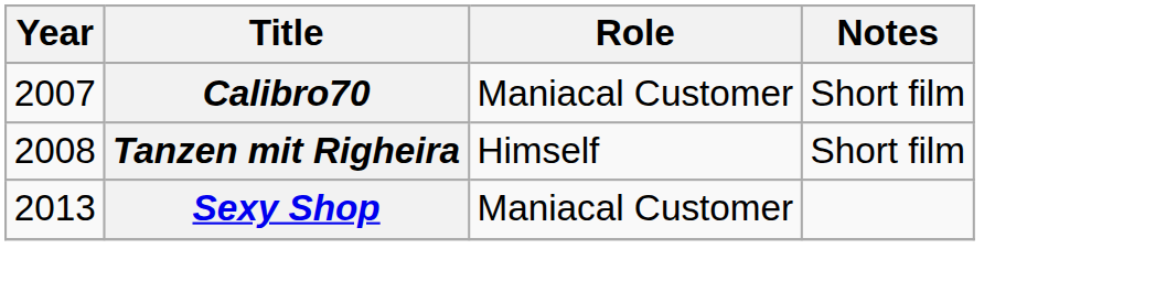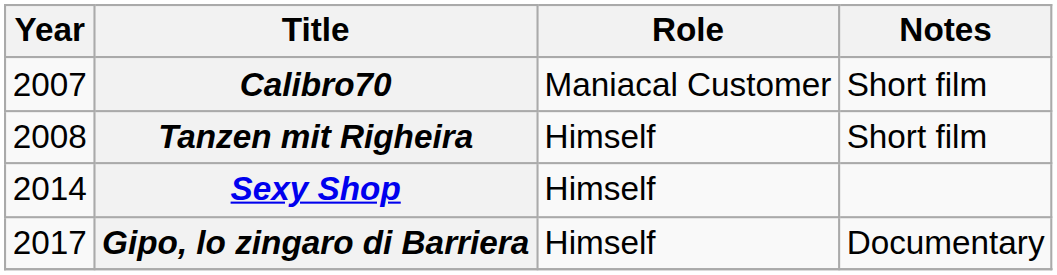 <table class="wikitable sortable plainrowheaders">
 <tr>
 <th scope="col">Year</th>
 <th scope="col">Title</th>
 <th scope="col">Role</th>
 <th scope="col" class="unsortable">Notes</th>
 </tr>
 <tr>
 <td style="text-align:center;">2007</td>
 <th scope="row"><em>Calibro70</em></th>
 <td>Maniacal Customer</td>
 <td>Short film</td>
 </tr>
 <tr>
 <td style="text-align:center;">2008</td>
 <th scope="row"><em>Tanzen mit Righeira</em></th>
 <td>Himself</td>
 <td>Short film</td>
 </tr>
 <tr>
-<td style="text-align:center;">2013</td>
+<td style="text-align:center;">2014</td>
 <th scope="row"><em><a href='#'>Sexy Shop</a></em></th>
-<td>Maniacal Customer</td>
+<td>Himself</td>
 <td></td>
+</tr>
+<tr>
+<td style="text-align:center;">2017</td>
+<th scope="row"><em>Gipo, lo zingaro di Barriera</em></th>
+<td>Himself</td>
+<td>Documentary</td>
 </tr>
 <tr>
 </tr>
 </table>
